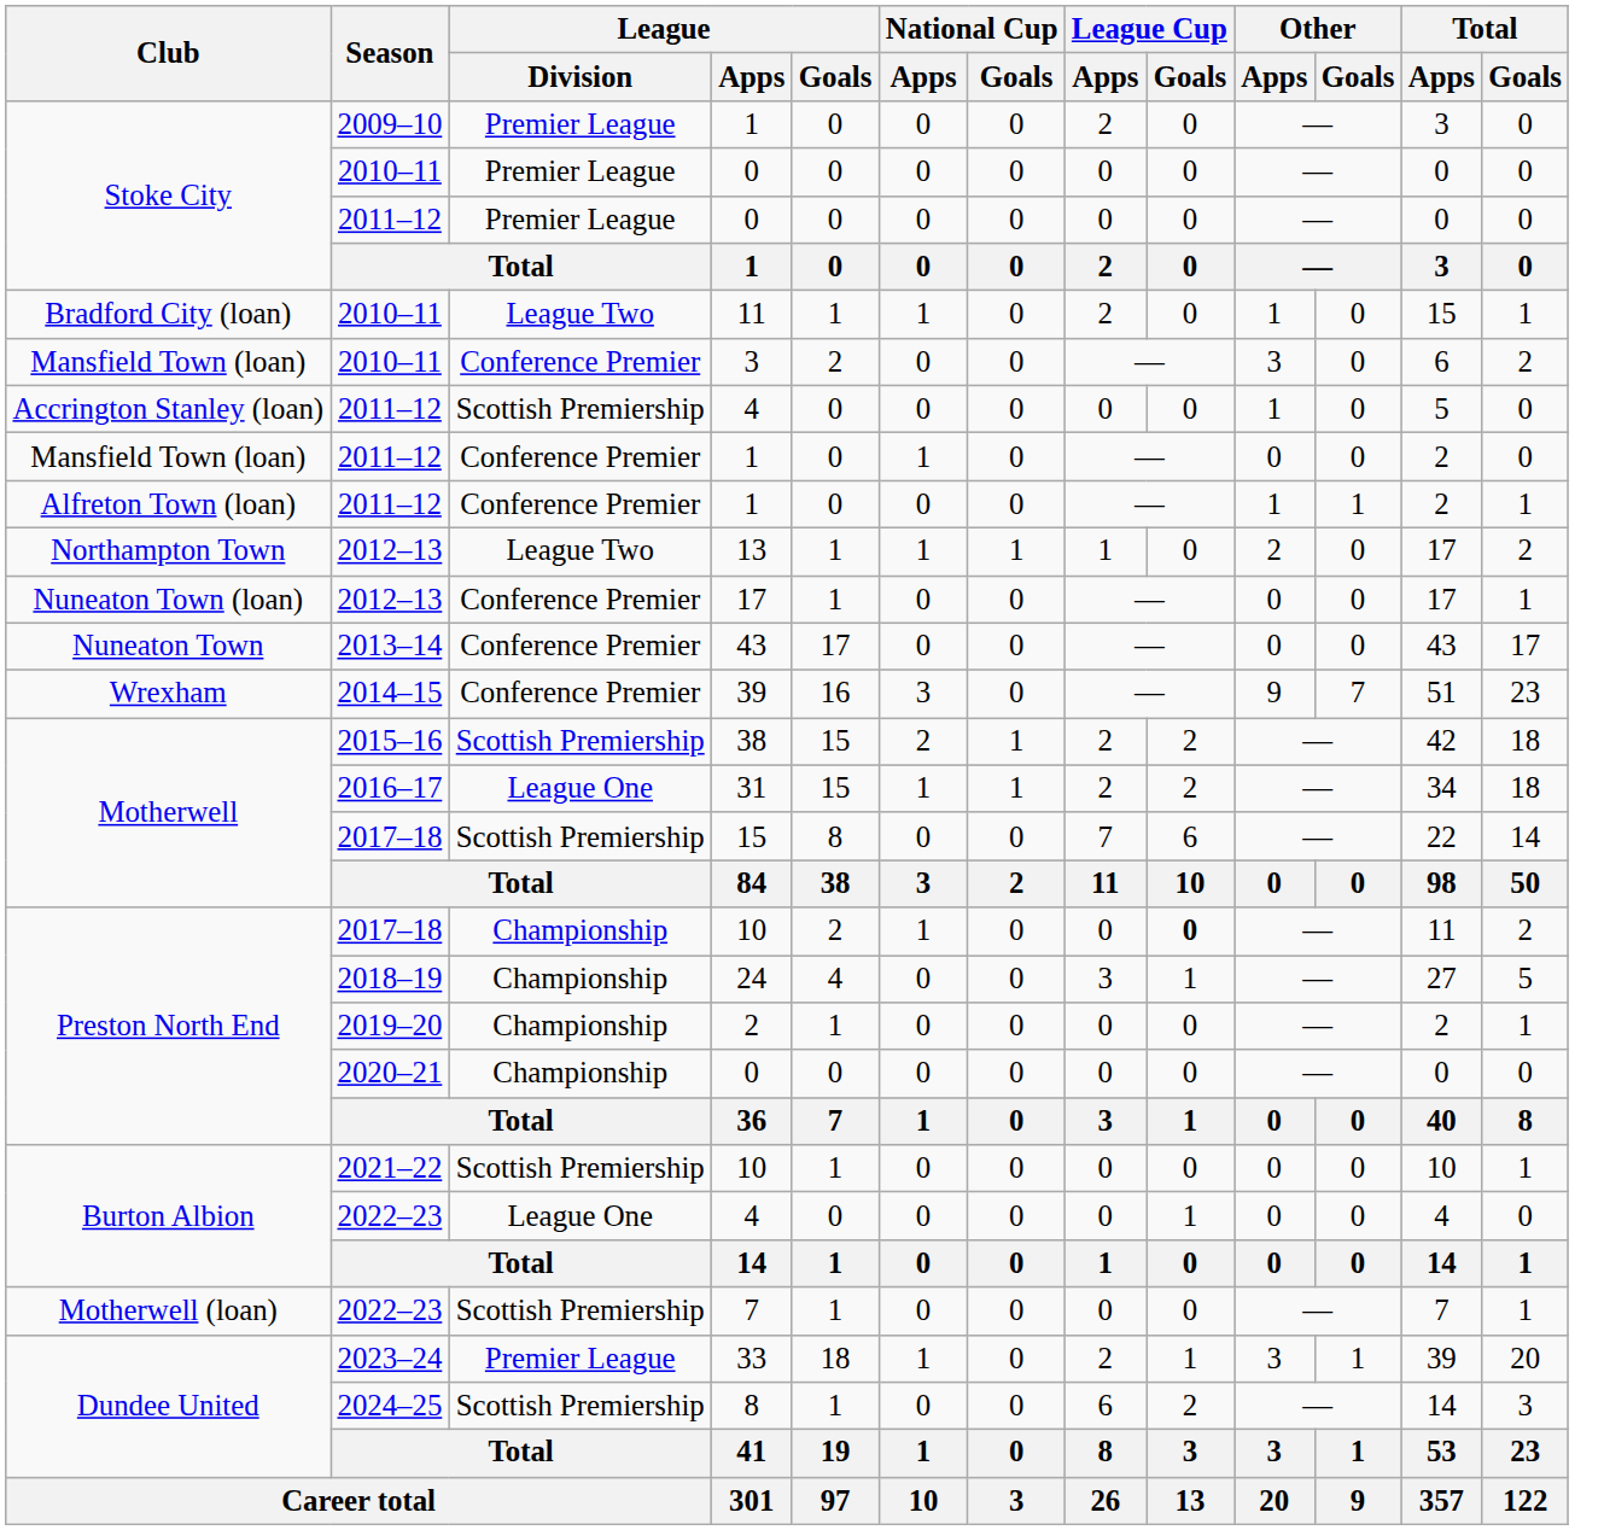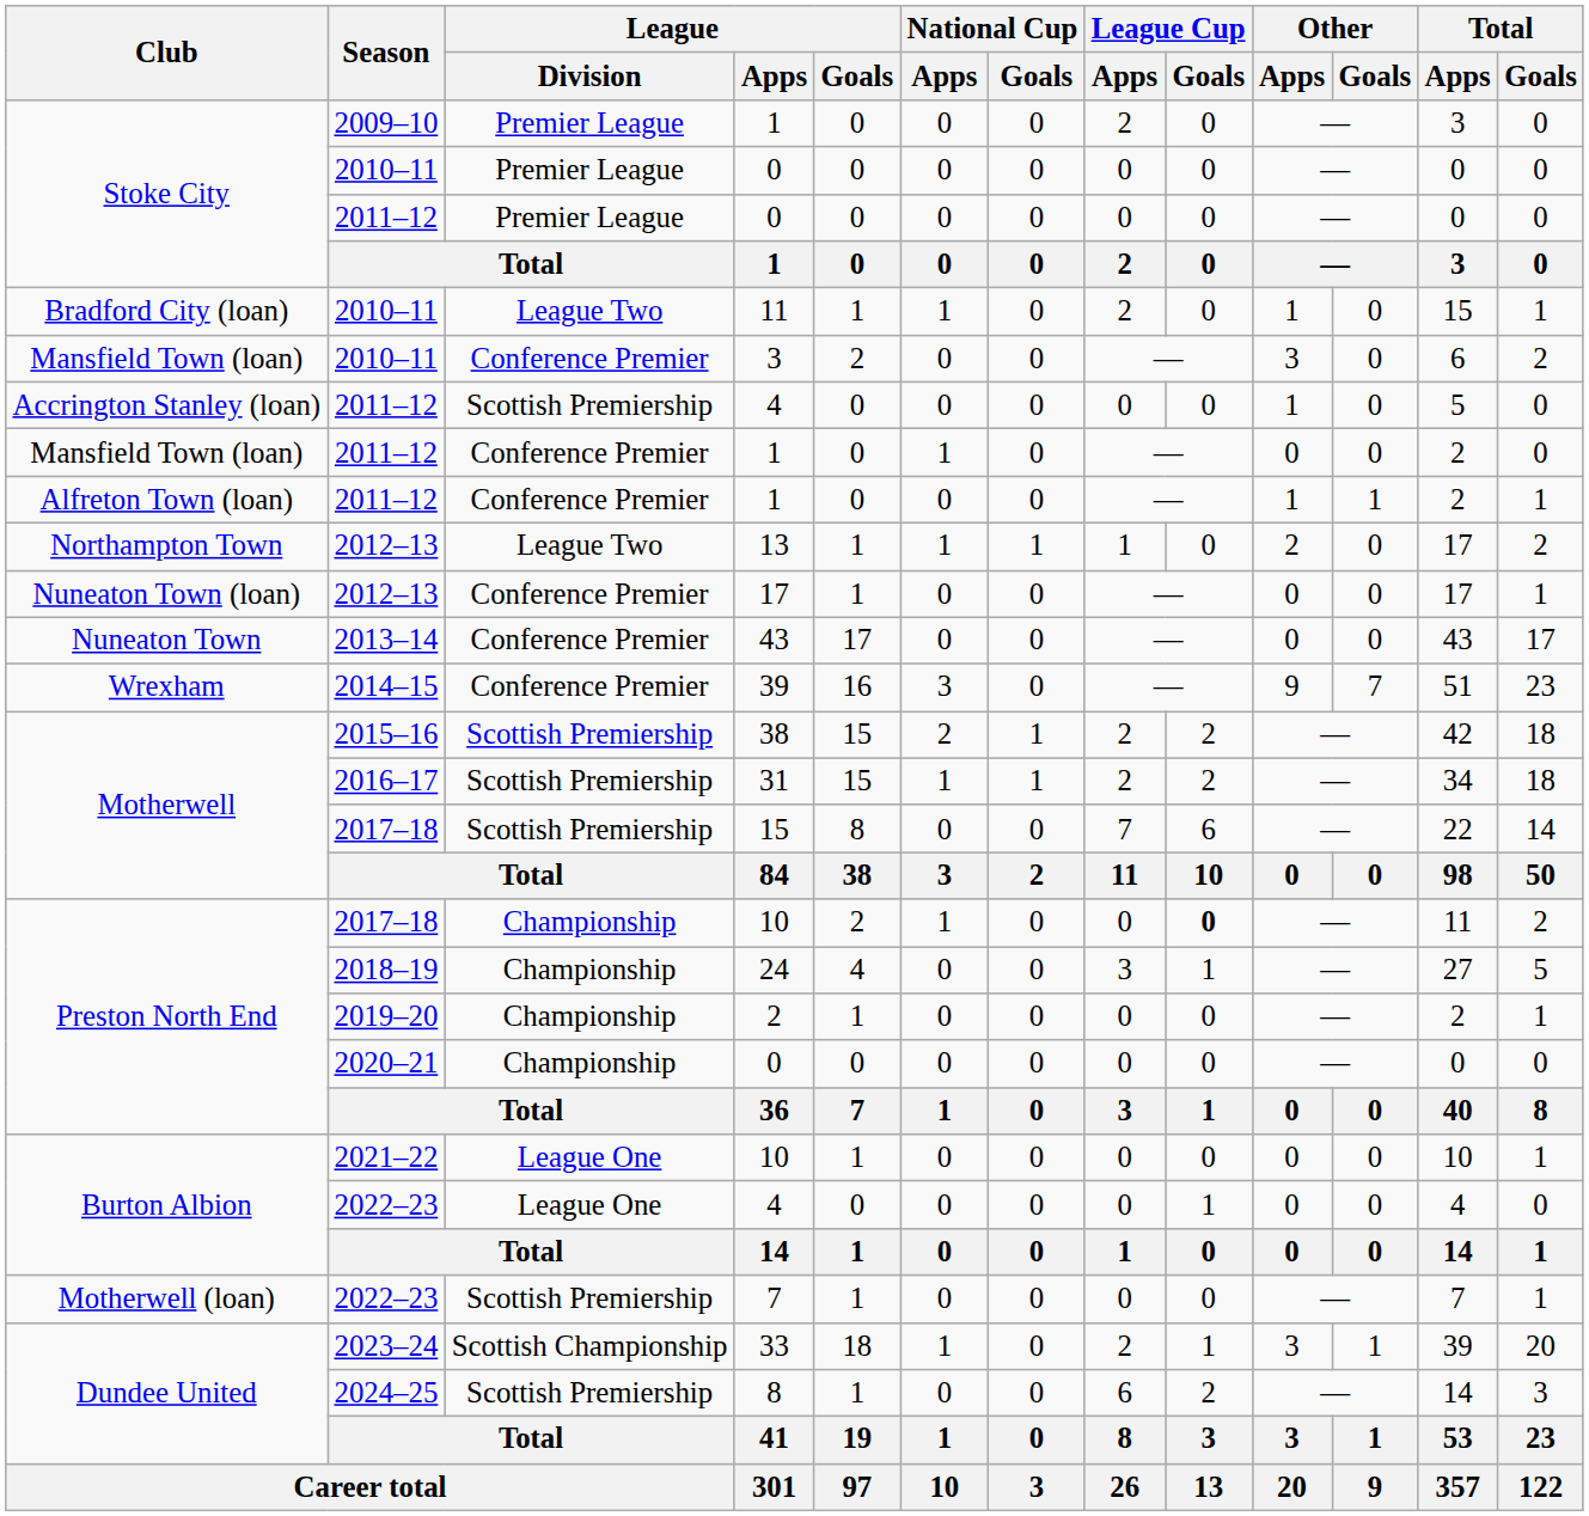 <table class="wikitable" style="text-align: center">
 <tr>
 <th rowspan="2">Club</th>
 <th rowspan="2">Season</th>
 <th colspan="3">League</th>
 <th colspan="2">National Cup</th>
 <th colspan="2"><a href='#'>League Cup</a></th>
 <th colspan="2">Other</th>
 <th colspan="2">Total</th>
 </tr>
 <tr>
 <th>Division</th>
 <th>Apps</th>
 <th>Goals</th>
 <th>Apps</th>
 <th>Goals</th>
 <th>Apps</th>
 <th>Goals</th>
 <th>Apps</th>
 <th>Goals</th>
 <th>Apps</th>
 <th>Goals</th>
 </tr>
 <tr>
 <td rowspan="4"><a href='#'>Stoke City</a></td>
 <td><a href='#'>2009–10</a></td>
 <td><a href='#'>Premier League</a></td>
 <td>1</td>
 <td>0</td>
 <td>0</td>
 <td>0</td>
 <td>2</td>
 <td>0</td>
 <td colspan="2">—</td>
 <td>3</td>
 <td>0</td>
 </tr>
 <tr>
 <td><a href='#'>2010–11</a></td>
 <td>Premier League</td>
 <td>0</td>
 <td>0</td>
 <td>0</td>
 <td>0</td>
 <td>0</td>
 <td>0</td>
 <td colspan="2">—</td>
 <td>0</td>
 <td>0</td>
 </tr>
 <tr>
 <td><a href='#'>2011–12</a></td>
 <td>Premier League</td>
 <td>0</td>
 <td>0</td>
 <td>0</td>
 <td>0</td>
 <td>0</td>
 <td>0</td>
 <td colspan="2">—</td>
 <td>0</td>
 <td>0</td>
 </tr>
 <tr>
 <th colspan="2">Total</th>
 <th>1</th>
 <th>0</th>
 <th>0</th>
 <th>0</th>
 <th>2</th>
 <th>0</th>
 <th colspan="2">—</th>
 <th>3</th>
 <th>0</th>
 </tr>
 <tr>
 <td><a href='#'>Bradford City</a> (loan)</td>
 <td><a href='#'>2010–11</a></td>
 <td><a href='#'>League Two</a></td>
 <td>11</td>
 <td>1</td>
 <td>1</td>
 <td>0</td>
 <td>2</td>
 <td>0</td>
 <td>1</td>
 <td>0</td>
 <td>15</td>
 <td>1</td>
 </tr>
 <tr>
 <td><a href='#'>Mansfield Town</a> (loan)</td>
 <td><a href='#'>2010–11</a></td>
 <td><a href='#'>Conference Premier</a></td>
 <td>3</td>
 <td>2</td>
 <td>0</td>
 <td>0</td>
 <td colspan="2">—</td>
 <td>3</td>
 <td>0</td>
 <td>6</td>
 <td>2</td>
 </tr>
 <tr>
 <td><a href='#'>Accrington Stanley</a> (loan)</td>
 <td><a href='#'>2011–12</a></td>
 <td>Scottish Premiership</td>
 <td>4</td>
 <td>0</td>
 <td>0</td>
 <td>0</td>
 <td>0</td>
 <td>0</td>
 <td>1</td>
 <td>0</td>
 <td>5</td>
 <td>0</td>
 </tr>
 <tr>
 <td>Mansfield Town (loan)</td>
 <td><a href='#'>2011–12</a></td>
 <td>Conference Premier</td>
 <td>1</td>
 <td>0</td>
 <td>1</td>
 <td>0</td>
 <td colspan="2">—</td>
 <td>0</td>
 <td>0</td>
 <td>2</td>
 <td>0</td>
 </tr>
 <tr>
 <td><a href='#'>Alfreton Town</a> (loan)</td>
 <td><a href='#'>2011–12</a></td>
 <td>Conference Premier</td>
 <td>1</td>
 <td>0</td>
 <td>0</td>
 <td>0</td>
 <td colspan="2">—</td>
 <td>1</td>
 <td>1</td>
 <td>2</td>
 <td>1</td>
 </tr>
 <tr>
 <td><a href='#'>Northampton Town</a></td>
 <td><a href='#'>2012–13</a></td>
 <td>League Two</td>
 <td>13</td>
 <td>1</td>
 <td>1</td>
 <td>1</td>
 <td>1</td>
 <td>0</td>
 <td>2</td>
 <td>0</td>
 <td>17</td>
 <td>2</td>
 </tr>
 <tr>
 <td><a href='#'>Nuneaton Town</a> (loan)</td>
 <td><a href='#'>2012–13</a></td>
 <td>Conference Premier</td>
 <td>17</td>
 <td>1</td>
 <td>0</td>
 <td>0</td>
 <td colspan="2">—</td>
 <td>0</td>
 <td>0</td>
 <td>17</td>
 <td>1</td>
 </tr>
 <tr>
 <td><a href='#'>Nuneaton Town</a></td>
 <td><a href='#'>2013–14</a></td>
 <td>Conference Premier</td>
 <td>43</td>
 <td>17</td>
 <td>0</td>
 <td>0</td>
 <td colspan="2">—</td>
 <td>0</td>
 <td>0</td>
 <td>43</td>
 <td>17</td>
 </tr>
 <tr>
 <td><a href='#'>Wrexham</a></td>
 <td><a href='#'>2014–15</a></td>
 <td>Conference Premier</td>
 <td>39</td>
 <td>16</td>
 <td>3</td>
 <td>0</td>
 <td colspan="2">—</td>
 <td>9</td>
 <td>7</td>
 <td>51</td>
 <td>23</td>
 </tr>
 <tr>
 <td rowspan="4"><a href='#'>Motherwell</a></td>
 <td><a href='#'>2015–16</a></td>
 <td><a href='#'>Scottish Premiership</a></td>
 <td>38</td>
 <td>15</td>
 <td>2</td>
 <td>1</td>
 <td>2</td>
 <td>2</td>
 <td colspan="2">—</td>
 <td>42</td>
 <td>18</td>
 </tr>
 <tr>
 <td><a href='#'>2016–17</a></td>
-<td><a href='#'>League One</a></td>
+<td>Scottish Premiership</td>
 <td>31</td>
 <td>15</td>
 <td>1</td>
 <td>1</td>
 <td>2</td>
 <td>2</td>
 <td colspan="2">—</td>
 <td>34</td>
 <td>18</td>
 </tr>
 <tr>
 <td><a href='#'>2017–18</a></td>
 <td>Scottish Premiership</td>
 <td>15</td>
 <td>8</td>
 <td>0</td>
 <td>0</td>
 <td>7</td>
 <td>6</td>
 <td colspan="2">—</td>
 <td>22</td>
 <td>14</td>
 </tr>
 <tr>
 <th Colspan="2">Total</th>
 <th>84</th>
 <th>38</th>
 <th>3</th>
 <th>2</th>
 <th>11</th>
 <th>10</th>
 <th>0</th>
 <th>0</th>
 <th>98</th>
 <th>50</th>
 </tr>
 <tr>
 <td rowspan=5><a href='#'>Preston North End</a></td>
 <td><a href='#'>2017–18</a></td>
 <td><a href='#'>Championship</a></td>
 <td>10</td>
 <td>2</td>
 <td>1</td>
 <td>0</td>
 <td>0</td>
 <td><strong>0</strong></td>
 <td colspan=2>—</td>
 <td>11</td>
 <td>2</td>
 </tr>
 <tr>
 <td><a href='#'>2018–19</a></td>
 <td>Championship</td>
 <td>24</td>
 <td>4</td>
 <td>0</td>
 <td>0</td>
 <td>3</td>
 <td>1</td>
 <td colspan=2>—</td>
 <td>27</td>
 <td>5</td>
 </tr>
 <tr>
 <td><a href='#'>2019–20</a></td>
 <td>Championship</td>
 <td>2</td>
 <td>1</td>
 <td>0</td>
 <td>0</td>
 <td>0</td>
 <td>0</td>
 <td colspan=2>—</td>
 <td>2</td>
 <td>1</td>
 </tr>
 <tr>
 <td><a href='#'>2020–21</a></td>
 <td>Championship</td>
 <td>0</td>
 <td>0</td>
 <td>0</td>
 <td>0</td>
 <td>0</td>
 <td>0</td>
 <td colspan=2>—</td>
 <td>0</td>
 <td>0</td>
 </tr>
 <tr>
 <th colspan=2>Total</th>
 <th>36</th>
 <th>7</th>
 <th>1</th>
 <th>0</th>
 <th>3</th>
 <th>1</th>
 <th>0</th>
 <th>0</th>
 <th>40</th>
 <th>8</th>
 </tr>
 <tr>
 <td rowspan=3><a href='#'>Burton Albion</a></td>
 <td><a href='#'>2021–22</a></td>
-<td>Scottish Premiership</td>
+<td><a href='#'>League One</a></td>
 <td>10</td>
 <td>1</td>
 <td>0</td>
 <td>0</td>
 <td>0</td>
 <td>0</td>
 <td>0</td>
 <td>0</td>
 <td>10</td>
 <td>1</td>
 </tr>
 <tr>
 <td><a href='#'>2022–23</a></td>
 <td>League One</td>
 <td>4</td>
 <td>0</td>
 <td>0</td>
 <td>0</td>
 <td>0</td>
 <td>1</td>
 <td>0</td>
 <td>0</td>
 <td>4</td>
 <td>0</td>
 </tr>
 <tr>
 <th colspan=2>Total</th>
 <th>14</th>
 <th>1</th>
 <th>0</th>
 <th>0</th>
 <th>1</th>
 <th>0</th>
 <th>0</th>
 <th>0</th>
 <th>14</th>
 <th>1</th>
 </tr>
 <tr>
 <td><a href='#'>Motherwell</a> (loan)</td>
 <td><a href='#'>2022–23</a></td>
 <td>Scottish Premiership</td>
 <td>7</td>
 <td>1</td>
 <td>0</td>
 <td>0</td>
 <td>0</td>
 <td>0</td>
 <td colspan=2>—</td>
 <td>7</td>
 <td>1</td>
 </tr>
 <tr>
 <td rowspan=3><a href='#'>Dundee United</a></td>
 <td><a href='#'>2023–24</a></td>
-<td><a href='#'>Premier League</a></td>
+<td>Scottish Championship</td>
 <td>33</td>
 <td>18</td>
 <td>1</td>
 <td>0</td>
 <td>2</td>
 <td>1</td>
 <td>3</td>
 <td>1</td>
 <td>39</td>
 <td>20</td>
 </tr>
 <tr>
 <td><a href='#'>2024–25</a></td>
 <td>Scottish Premiership</td>
 <td>8</td>
 <td>1</td>
 <td>0</td>
 <td>0</td>
 <td>6</td>
 <td>2</td>
 <td colspan=2>—</td>
 <td>14</td>
 <td>3</td>
 </tr>
 <tr>
 <th colspan=2>Total</th>
 <th>41</th>
 <th>19</th>
 <th>1</th>
 <th>0</th>
 <th>8</th>
 <th>3</th>
 <th>3</th>
 <th>1</th>
 <th>53</th>
 <th>23</th>
 </tr>
 <tr>
 <th colspan="3">Career total</th>
 <th>301</th>
 <th>97</th>
 <th>10</th>
 <th>3</th>
 <th>26</th>
 <th>13</th>
 <th>20</th>
 <th>9</th>
 <th>357</th>
 <th>122</th>
 </tr>
 </table>
